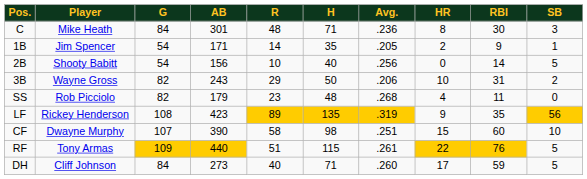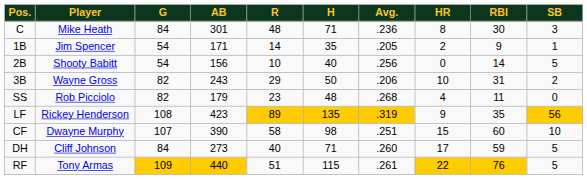 <table class="wikitable sortable">
 <tr>
 <th style="background:#0C371D;color:#ffc322;" width="5%">Pos.</th>
 <th style="background:#0C371D;color:#ffc322;" width="16%">Player</th>
 <th style="background:#0C371D;color:#ffc322;" width="9%">G</th>
 <th style="background:#0C371D;color:#ffc322;" width="9%">AB</th>
 <th style="background:#0C371D;color:#ffc322;" width="9%">R</th>
 <th style="background:#0C371D;color:#ffc322;" width="9%">H</th>
 <th style="background:#0C371D;color:#ffc322;" width="9%">Avg.</th>
 <th style="background:#0C371D;color:#ffc322;" width="9%">HR</th>
 <th style="background:#0C371D;color:#ffc322;" width="9%">RBI</th>
 <th style="background:#0C371D;color:#ffc322;" width="9%">SB</th>
 </tr>
 <tr align="center">
 <td>C</td>
 <td><a href='#'>Mike Heath</a></td>
 <td>84</td>
 <td>301</td>
 <td>48</td>
 <td>71</td>
 <td>.236</td>
 <td>8</td>
 <td>30</td>
 <td>3</td>
 </tr>
 <tr align="center">
 <td>1B</td>
 <td><a href='#'>Jim Spencer</a></td>
 <td>54</td>
 <td>171</td>
 <td>14</td>
 <td>35</td>
 <td>.205</td>
 <td>2</td>
 <td>9</td>
 <td>1</td>
 </tr>
 <tr align="center">
 <td>2B</td>
 <td><a href='#'>Shooty Babitt</a></td>
 <td>54</td>
 <td>156</td>
 <td>10</td>
 <td>40</td>
 <td>.256</td>
 <td>0</td>
 <td>14</td>
 <td>5</td>
 </tr>
 <tr align="center">
 <td>3B</td>
 <td><a href='#'>Wayne Gross</a></td>
 <td>82</td>
 <td>243</td>
 <td>29</td>
 <td>50</td>
 <td>.206</td>
 <td>10</td>
 <td>31</td>
 <td>2</td>
 </tr>
 <tr align="center">
 <td>SS</td>
 <td><a href='#'>Rob Picciolo</a></td>
 <td>82</td>
 <td>179</td>
 <td>23</td>
 <td>48</td>
 <td>.268</td>
 <td>4</td>
 <td>11</td>
 <td>0</td>
 </tr>
 <tr align="center">
 <td>LF</td>
 <td><a href='#'>Rickey Henderson</a></td>
 <td>108</td>
 <td>423</td>
 <td bgcolor="#FFCC00">89</td>
 <td bgcolor="#FFCC00">135</td>
 <td bgcolor="#FFCC00">.319</td>
 <td>9</td>
 <td>35</td>
 <td bgcolor="#FFCC00">56</td>
 </tr>
 <tr align="center">
 <td>CF</td>
 <td><a href='#'>Dwayne Murphy</a></td>
 <td>107</td>
 <td>390</td>
 <td>58</td>
 <td>98</td>
 <td>.251</td>
 <td>15</td>
 <td>60</td>
 <td>10</td>
 </tr>
 <tr align="center">
+<td>DH</td>
+<td><a href='#'>Cliff Johnson</a></td>
+<td>84</td>
+<td>273</td>
+<td>40</td>
+<td>71</td>
+<td>.260</td>
+<td>17</td>
+<td>59</td>
+<td>5</td>
+</tr>
+<tr align="center">
 <td>RF</td>
 <td><a href='#'>Tony Armas</a></td>
 <td bgcolor="#FFCC00">109</td>
 <td bgcolor="#FFCC00">440</td>
 <td>51</td>
 <td>115</td>
 <td>.261</td>
 <td bgcolor="#FFCC00">22</td>
 <td bgcolor="#FFCC00">76</td>
 <td>5</td>
 </tr>
-<tr align="center">
-<td>DH</td>
-<td><a href='#'>Cliff Johnson</a></td>
-<td>84</td>
-<td>273</td>
-<td>40</td>
-<td>71</td>
-<td>.260</td>
-<td>17</td>
-<td>59</td>
-<td>5</td>
-</tr>
 </table>
